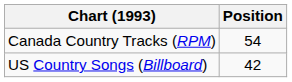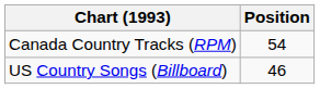 <table class="wikitable sortable">
 <tr>
 <th scope="col">Chart (1993)</th>
 <th scope="col">Position</th>
 </tr>
 <tr>
 <td>Canada Country Tracks (<em><a href='#'>RPM</a></em>)</td>
 <td align="center">54</td>
 </tr>
 <tr>
 <td>US <a href='#'>Country Songs</a> (<em><a href='#'>Billboard</a></em>)</td>
-<td align="center">42</td>
+<td align="center">46</td>
 </tr>
 </table>
